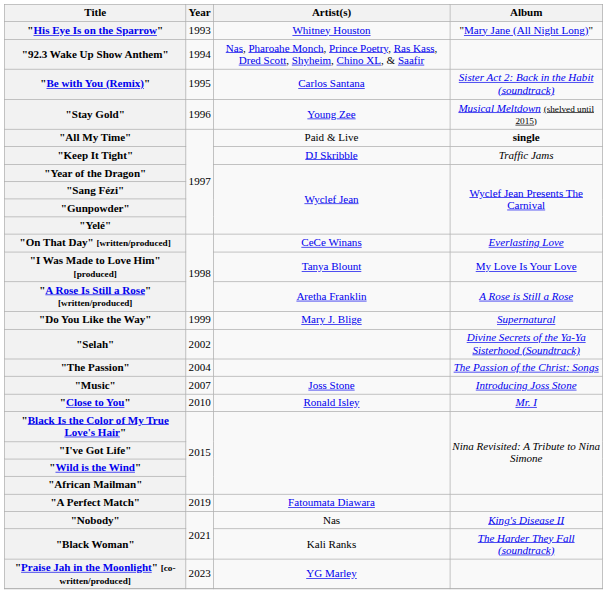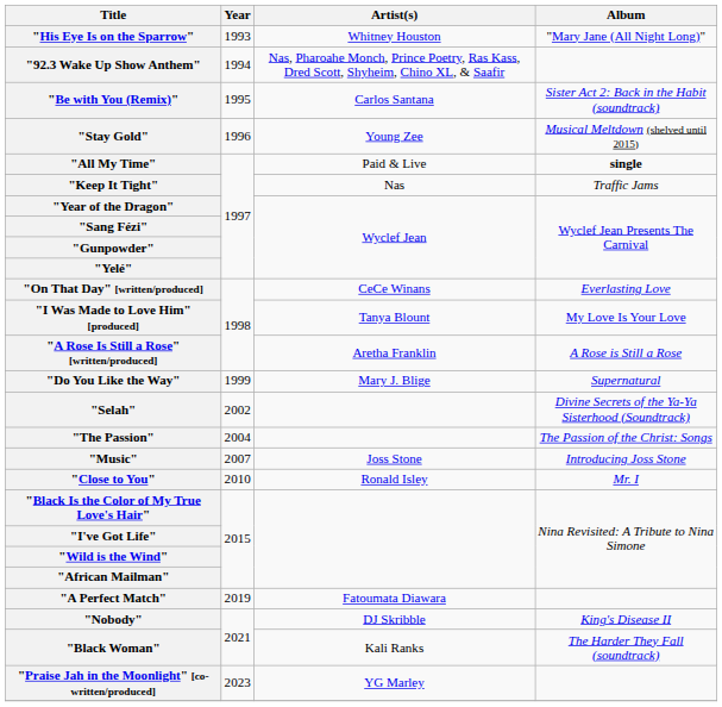 <table class="wikitable plainrowheaders" style="text-align:center;" border="1">
 <tr>
 <th scope="col" style="width:16em;">Title</th>
 <th scope="col">Year</th>
 <th scope="col">Artist(s)</th>
 <th scope="col">Album</th>
 </tr>
 <tr>
 <th scope="row">"<a href='#'>His Eye Is on the Sparrow</a>"</th>
 <td rowspan=>1993</td>
 <td><a href='#'>Whitney Houston</a></td>
 <td>"<a href='#'>Mary Jane (All Night Long)</a>"</td>
 </tr>
 <tr>
 <th scope="row">"92.3 Wake Up Show Anthem"</th>
 <td rowspan=>1994</td>
 <td><a href='#'>Nas</a>, <a href='#'>Pharoahe Monch</a>, <a href='#'>Prince Poetry</a>, <a href='#'>Ras Kass</a>, <a href='#'>Dred Scott</a>, <a href='#'>Shyheim</a>, <a href='#'>Chino XL</a>, & <a href='#'>Saafir</a></td>
 <td></td>
 </tr>
 <tr>
 <th scope="row">"<a href='#'>Be with You (Remix)</a>"</th>
 <td rowspan="1">1995</td>
 <td><a href='#'>Carlos Santana</a></td>
 <td><em><a href='#'>Sister Act 2: Back in the Habit (soundtrack)</a></em></td>
 </tr>
 <tr>
 <th scope="row">"Stay Gold"</th>
 <td>1996</td>
 <td><a href='#'>Young Zee</a></td>
 <td><em><a href='#'>Musical Meltdown</a></em> <small><u>(shelved until 2015)</u></small></td>
 </tr>
 <tr>
 <th scope="row">"All My Time"</th>
 <td rowspan="6">1997</td>
 <td>Paid & Live</td>
 <td><strong>single</strong></td>
 </tr>
 <tr>
 <th scope="row">"Keep It Tight"</th>
-<td><a href='#'>DJ Skribble</a></td>
+<td>Nas</td>
 <td><em>Traffic Jams</em></td>
 </tr>
 <tr>
 <th>"Year of the Dragon"</th>
 <td rowspan="4"><a href='#'>Wyclef Jean</a></td>
 <td rowspan="4"><a href='#'>Wyclef Jean Presents The Carnival</a></td>
 </tr>
 <tr>
 <th>"Sang Fézi"</th>
 </tr>
 <tr>
 <th>"Gunpowder"</th>
 </tr>
 <tr>
 <th>"Yelé"</th>
 </tr>
 <tr>
 <th scope="row">"On That Day"  <small>[written/produced]</small></th>
 <td rowspan="3">1998</td>
 <td><a href='#'>CeCe Winans</a></td>
 <td><em><a href='#'>Everlasting Love</a></em></td>
 </tr>
 <tr>
 <th>"I Was Made to Love Him" <small>[produced]</small></th>
 <td><a href='#'>Tanya Blount</a></td>
 <td><a href='#'>My Love Is Your Love</a></td>
 </tr>
 <tr>
 <th scope="row">"<a href='#'>A Rose Is Still a Rose</a>" <small>[written/produced]</small></th>
 <td><a href='#'>Aretha Franklin</a></td>
 <td><em><a href='#'>A Rose is Still a Rose</a></em></td>
 </tr>
 <tr>
 <th scope="row">"Do You Like the Way"</th>
 <td>1999</td>
 <td><a href='#'>Mary J. Blige</a></td>
 <td><em><a href='#'>Supernatural</a></em></td>
 </tr>
 <tr>
 <th scope="row">"Selah"</th>
 <td 2002>2002</td>
 <td></td>
 <td><em><a href='#'>Divine Secrets of the Ya-Ya Sisterhood (Soundtrack)</a></em></td>
 </tr>
 <tr>
 <th scope="row">"The Passion"</th>
 <td rowspan>2004</td>
 <td></td>
 <td><em><a href='#'>The Passion of the Christ: Songs</a></em></td>
 </tr>
 <tr>
 <th scope="row">"Music"</th>
 <td>2007</td>
 <td><a href='#'>Joss Stone</a></td>
 <td><em><a href='#'>Introducing Joss Stone</a></em></td>
 </tr>
 <tr>
 <th scope="row">"<a href='#'>Close to You</a>"</th>
 <td rowspan>2010</td>
 <td><a href='#'>Ronald Isley</a></td>
 <td><em><a href='#'>Mr. I</a></em></td>
 </tr>
 <tr>
 <th scope="row">"<a href='#'>Black Is the Color of My True Love's Hair</a>"</th>
 <td rowspan="4">2015</td>
 <td rowspan="4"></td>
 <td rowspan="4"><em>Nina Revisited: A Tribute to Nina Simone</em></td>
 </tr>
 <tr>
 <th scope="row">"I've Got Life"</th>
 </tr>
 <tr>
 <th scope="row">"<a href='#'>Wild is the Wind</a>"</th>
 </tr>
 <tr>
 <th scope="row">"African Mailman"</th>
 </tr>
 <tr>
 <th scope="row">"A Perfect Match"</th>
 <td rowspan="1">2019</td>
 <td><a href='#'>Fatoumata Diawara</a></td>
 <td></td>
 </tr>
 <tr>
 <th scope="row">"Nobody"</th>
 <td rowspan="2">2021</td>
-<td>Nas</td>
+<td><a href='#'>DJ Skribble</a></td>
 <td><em><a href='#'>King's Disease II</a></em></td>
 </tr>
 <tr>
 <th scope="row">"Black Woman" </th>
 <td>Kali Ranks</td>
 <td><em><a href='#'>The Harder They Fall (soundtrack)</a></em></td>
 </tr>
 <tr>
 <th scope="row">"<a href='#'>Praise Jah in the Moonlight</a>"  <small>[co-written/produced]</small></th>
 <td>2023</td>
 <td><a href='#'>YG Marley</a></td>
 <td></td>
 </tr>
 <tr>
 </tr>
 </table>
